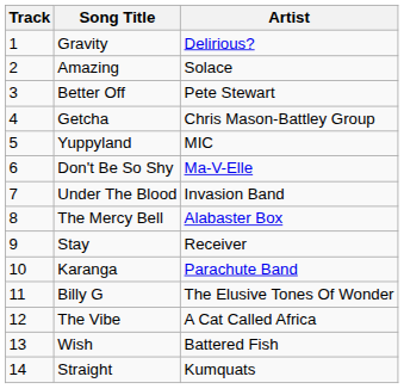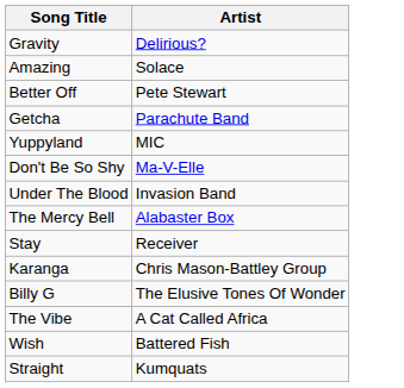 <table class="wikitable">
 <tr>
-<th>Track</th>
 <th>Song Title</th>
 <th>Artist</th>
 </tr>
 <tr>
-<td>1</td>
 <td>Gravity</td>
 <td><a href='#'>Delirious?</a></td>
 </tr>
 <tr>
-<td>2</td>
 <td>Amazing</td>
 <td>Solace</td>
 </tr>
 <tr>
-<td>3</td>
 <td>Better Off</td>
 <td>Pete Stewart</td>
 </tr>
 <tr>
-<td>4</td>
 <td>Getcha</td>
-<td>Chris Mason-Battley Group</td>
+<td><a href='#'>Parachute Band</a></td>
 </tr>
 <tr>
-<td>5</td>
 <td>Yuppyland</td>
 <td>MIC</td>
 </tr>
 <tr>
-<td>6</td>
 <td>Don't Be So Shy</td>
 <td><a href='#'>Ma-V-Elle</a></td>
 </tr>
 <tr>
-<td>7</td>
 <td>Under The Blood</td>
 <td>Invasion Band</td>
 </tr>
 <tr>
-<td>8</td>
 <td>The Mercy Bell</td>
 <td><a href='#'>Alabaster Box</a></td>
 </tr>
 <tr>
-<td>9</td>
 <td>Stay</td>
 <td>Receiver</td>
 </tr>
 <tr>
-<td>10</td>
 <td>Karanga</td>
-<td><a href='#'>Parachute Band</a></td>
+<td>Chris Mason-Battley Group</td>
 </tr>
 <tr>
-<td>11</td>
 <td>Billy G</td>
 <td>The Elusive Tones Of Wonder</td>
 </tr>
 <tr>
-<td>12</td>
 <td>The Vibe</td>
 <td>A Cat Called Africa</td>
 </tr>
 <tr>
-<td>13</td>
 <td>Wish</td>
 <td>Battered Fish</td>
 </tr>
 <tr>
-<td>14</td>
 <td>Straight</td>
 <td>Kumquats</td>
 </tr>
 </table>
